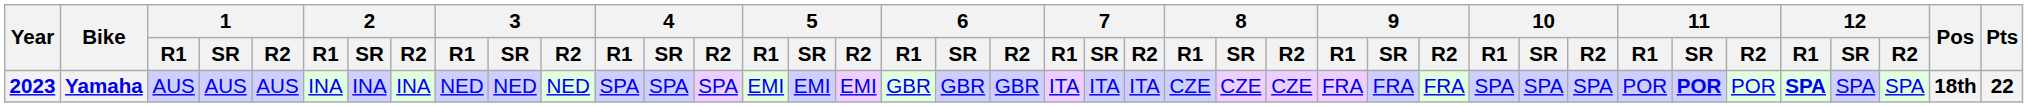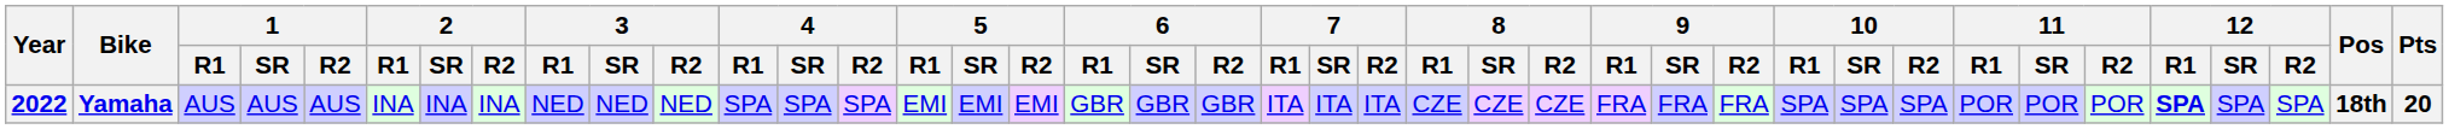 <table class="wikitable" style="text-align:center; font-size:90%">
 <tr>
 <th valign="middle" rowspan=2>Year</th>
 <th valign="middle" rowspan=2>Bike</th>
 <th colspan=3>1</th>
 <th colspan=3>2</th>
 <th colspan=3>3</th>
 <th colspan=3>4</th>
 <th colspan=3>5</th>
 <th colspan=3>6</th>
 <th colspan=3>7</th>
 <th colspan=3>8</th>
 <th colspan=3>9</th>
 <th colspan=3>10</th>
 <th colspan=3>11</th>
 <th colspan=3>12</th>
 <th rowspan=2>Pos</th>
 <th rowspan=2>Pts</th>
 </tr>
 <tr>
 <th>R1</th>
 <th>SR</th>
 <th>R2</th>
 <th>R1</th>
 <th>SR</th>
 <th>R2</th>
 <th>R1</th>
 <th>SR</th>
 <th>R2</th>
 <th>R1</th>
 <th>SR</th>
 <th>R2</th>
 <th>R1</th>
 <th>SR</th>
 <th>R2</th>
 <th>R1</th>
 <th>SR</th>
 <th>R2</th>
 <th>R1</th>
 <th>SR</th>
 <th>R2</th>
 <th>R1</th>
 <th>SR</th>
 <th>R2</th>
 <th>R1</th>
 <th>SR</th>
 <th>R2</th>
 <th>R1</th>
 <th>SR</th>
 <th>R2</th>
 <th>R1</th>
 <th>SR</th>
 <th>R2</th>
 <th>R1</th>
 <th>SR</th>
 <th>R2</th>
 </tr>
 <tr>
-<th><a href='#'>2023</a></th>
+<th><a href='#'>2022</a></th>
 <th><a href='#'>Yamaha</a></th>
 <td style="background:#cfcfff;"><a href='#'>AUS</a><br></td>
 <td style="background:#cfcfff;"><a href='#'>AUS</a><br></td>
 <td style="background:#cfcfff;"><a href='#'>AUS</a><br></td>
 <td style="background:#dfffdf;"><a href='#'>INA</a><br></td>
 <td style="background:#cfcfff;"><a href='#'>INA</a><br></td>
 <td style="background:#dfffdf;"><a href='#'>INA</a><br></td>
 <td style="background:#cfcfff;"><a href='#'>NED</a><br></td>
 <td style="background:#cfcfff;"><a href='#'>NED</a><br></td>
 <td style="background:#dfffdf;"><a href='#'>NED</a><br></td>
 <td style="background:#cfcfff;"><a href='#'>SPA</a><br></td>
 <td style="background:#cfcfff;"><a href='#'>SPA</a><br></td>
 <td style="background:#efcfff;"><a href='#'>SPA</a><br></td>
 <td style="background:#dfffdf;"><a href='#'>EMI</a><br></td>
 <td style="background:#cfcfff;"><a href='#'>EMI</a><br></td>
 <td style="background:#efcfff;"><a href='#'>EMI</a><br></td>
 <td style="background:#dfffdf;"><a href='#'>GBR</a><br></td>
 <td style="background:#cfcfff;"><a href='#'>GBR</a><br></td>
 <td style="background:#cfcfff;"><a href='#'>GBR</a><br></td>
 <td style="background:#efcfff;"><a href='#'>ITA</a><br></td>
 <td style="background:#cfcfff;"><a href='#'>ITA</a><br></td>
 <td style="background:#cfcfff;"><a href='#'>ITA</a><br></td>
 <td style="background:#cfcfff;"><a href='#'>CZE</a><br></td>
 <td style="background:#efcfff;"><a href='#'>CZE</a><br></td>
 <td style="background:#efcfff;"><a href='#'>CZE</a><br></td>
 <td style="background:#efcfff;"><a href='#'>FRA</a><br></td>
 <td style="background:#cfcfff;"><a href='#'>FRA</a><br></td>
 <td style="background:#dfffdf;"><a href='#'>FRA</a><br></td>
 <td style="background:#cfcfff;"><a href='#'>SPA</a><br></td>
 <td style="background:#cfcfff;"><a href='#'>SPA</a><br></td>
 <td style="background:#cfcfff;"><a href='#'>SPA</a><br></td>
 <td style="background:#cfcfff;"><a href='#'>POR</a><br></td>
-<td style="background:#cfcfff;"><strong><a href='#'>POR</a><br></strong></td>
+<td style="background:#cfcfff;"><a href='#'>POR</a><br></td>
 <td style="background:#dfffdf;"><a href='#'>POR</a><br></td>
 <td style="background:#dfffdf;"><strong><a href='#'>SPA</a><br></strong></td>
 <td style="background:#cfcfff;"><a href='#'>SPA</a><br></td>
 <td style="background:#dfffdf;"><a href='#'>SPA</a><br></td>
 <th>18th</th>
-<th>22</th>
+<th>20</th>
 </tr>
 </table>
